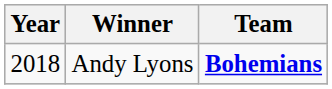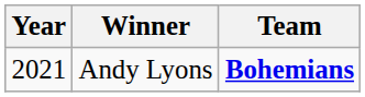 <table class="wikitable">
 <tr>
 <th>Year</th>
 <th>Winner</th>
 <th>Team</th>
 </tr>
 <tr>
-<td>2018 </td>
+<td>2021 </td>
 <td>Andy Lyons</td>
 <td><strong><a href='#'>Bohemians</a></strong></td>
 </tr>
 </table>
